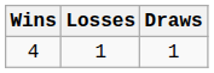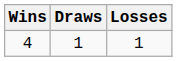 <table class="wikitable">
 <tr>
 <th>Wins</th>
+<th>Draws</th>
 <th>Losses</th>
-<th>Draws</th>
 </tr>
 <tr>
 <td align=center>4</td>
 <td align=center>1</td>
 <td align=center>1</td>
 </tr>
 </table>
